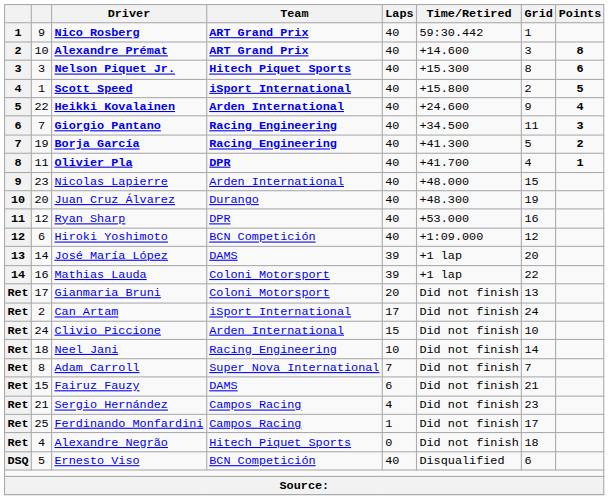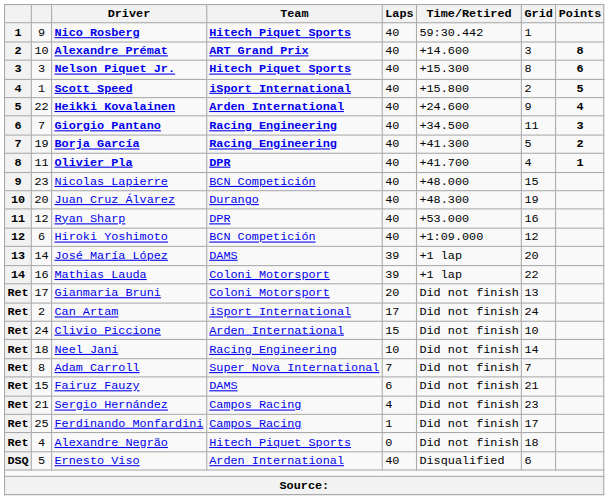 <table class="wikitable" style="font-size:85%">
 <tr>
 <th></th>
 <th></th>
 <th>Driver</th>
 <th>Team</th>
 <th>Laps</th>
 <th>Time/Retired</th>
 <th>Grid</th>
 <th>Points</th>
 </tr>
 <tr>
 <th>1</th>
 <td align="center">9</td>
 <td> <strong><a href='#'>Nico Rosberg</a></strong></td>
-<td><strong><a href='#'>ART Grand Prix</a></strong></td>
+<td><strong><a href='#'>Hitech Piquet Sports</a></strong></td>
 <td>40</td>
 <td>59:30.442</td>
 <td>1</td>
 <td align="center"><strong></strong></td>
 </tr>
 <tr>
 <th>2</th>
 <td align="center">10</td>
 <td> <strong><a href='#'>Alexandre Prémat</a></strong></td>
 <td><strong><a href='#'>ART Grand Prix</a></strong></td>
 <td>40</td>
 <td>+14.600</td>
 <td>3</td>
 <td align="center"><strong>8</strong></td>
 </tr>
 <tr>
 <th>3</th>
 <td align="center">3</td>
 <td> <strong><a href='#'>Nelson Piquet Jr.</a></strong></td>
 <td><strong><a href='#'>Hitech Piquet Sports</a></strong></td>
 <td>40</td>
 <td>+15.300</td>
 <td>8</td>
 <td align="center"><strong>6</strong></td>
 </tr>
 <tr>
 <th>4</th>
 <td align="center">1</td>
 <td> <strong><a href='#'>Scott Speed</a></strong></td>
 <td><strong><a href='#'>iSport International</a></strong></td>
 <td>40</td>
 <td>+15.800</td>
 <td>2</td>
 <td align="center"><strong>5</strong></td>
 </tr>
 <tr>
 <th>5</th>
 <td align="center">22</td>
 <td> <strong><a href='#'>Heikki Kovalainen</a></strong></td>
 <td><strong><a href='#'>Arden International</a></strong></td>
 <td>40</td>
 <td>+24.600</td>
 <td>9</td>
 <td align="center"><strong>4</strong></td>
 </tr>
 <tr>
 <th>6</th>
 <td align="center">7</td>
 <td> <strong><a href='#'>Giorgio Pantano</a></strong></td>
 <td><strong><a href='#'>Racing Engineering</a></strong></td>
 <td>40</td>
 <td>+34.500</td>
 <td>11</td>
 <td align="center"><strong>3</strong></td>
 </tr>
 <tr>
 <th>7</th>
 <td align="center">19</td>
 <td> <strong><a href='#'>Borja García</a></strong></td>
 <td><strong><a href='#'>Racing Engineering</a></strong></td>
 <td>40</td>
 <td>+41.300</td>
 <td>5</td>
 <td align="center"><strong>2</strong></td>
 </tr>
 <tr>
 <th>8</th>
 <td align="center">11</td>
 <td> <strong><a href='#'>Olivier Pla</a></strong></td>
 <td><strong><a href='#'>DPR</a></strong></td>
 <td>40</td>
 <td>+41.700</td>
 <td>4</td>
 <td align="center"><strong>1</strong></td>
 </tr>
 <tr>
 <th>9</th>
 <td align="center">23</td>
 <td> <a href='#'>Nicolas Lapierre</a></td>
-<td><a href='#'>Arden International</a></td>
+<td><a href='#'>BCN Competición</a></td>
 <td>40</td>
 <td>+48.000</td>
 <td>15</td>
 <td></td>
 </tr>
 <tr>
 <th>10</th>
 <td align="center">20</td>
 <td> <a href='#'>Juan Cruz Álvarez</a></td>
 <td><a href='#'>Durango</a></td>
 <td>40</td>
 <td>+48.300</td>
 <td>19</td>
 <td></td>
 </tr>
 <tr>
 <th>11</th>
 <td align="center">12</td>
 <td> <a href='#'>Ryan Sharp</a></td>
 <td><a href='#'>DPR</a></td>
 <td>40</td>
 <td>+53.000</td>
 <td>16</td>
 <td></td>
 </tr>
 <tr>
 <th>12</th>
 <td align="center">6</td>
 <td> <a href='#'>Hiroki Yoshimoto</a></td>
 <td><a href='#'>BCN Competición</a></td>
 <td>40</td>
 <td>+1:09.000</td>
 <td>12</td>
 <td></td>
 </tr>
 <tr>
 <th>13</th>
 <td align="center">14</td>
 <td> <a href='#'>José María López</a></td>
 <td><a href='#'>DAMS</a></td>
 <td>39</td>
 <td>+1 lap</td>
 <td>20</td>
 <td></td>
 </tr>
 <tr>
 <th>14</th>
 <td align="center">16</td>
 <td> <a href='#'>Mathias Lauda</a></td>
 <td><a href='#'>Coloni Motorsport</a></td>
 <td>39</td>
 <td>+1 lap</td>
 <td>22</td>
 <td></td>
 </tr>
 <tr>
 <th>Ret</th>
 <td align="center">17</td>
 <td> <a href='#'>Gianmaria Bruni</a></td>
 <td><a href='#'>Coloni Motorsport</a></td>
 <td>20</td>
 <td>Did not finish</td>
 <td>13</td>
 <td></td>
 </tr>
 <tr>
 <th>Ret</th>
 <td align="center">2</td>
 <td> <a href='#'>Can Artam</a></td>
 <td><a href='#'>iSport International</a></td>
 <td>17</td>
 <td>Did not finish</td>
 <td>24</td>
 <td></td>
 </tr>
 <tr>
 <th>Ret</th>
 <td align="center">24</td>
 <td> <a href='#'>Clivio Piccione</a></td>
 <td><a href='#'>Arden International</a></td>
 <td>15</td>
 <td>Did not finish</td>
 <td>10</td>
 <td></td>
 </tr>
 <tr>
 <th>Ret</th>
 <td align="center">18</td>
 <td> <a href='#'>Neel Jani</a></td>
 <td><a href='#'>Racing Engineering</a></td>
 <td>10</td>
 <td>Did not finish</td>
 <td>14</td>
 <td></td>
 </tr>
 <tr>
 <th>Ret</th>
 <td align="center">8</td>
 <td> <a href='#'>Adam Carroll</a></td>
 <td><a href='#'>Super Nova International</a></td>
 <td>7</td>
 <td>Did not finish</td>
 <td>7</td>
 <td></td>
 </tr>
 <tr>
 <th>Ret</th>
 <td align="center">15</td>
 <td> <a href='#'>Fairuz Fauzy</a></td>
 <td><a href='#'>DAMS</a></td>
 <td>6</td>
 <td>Did not finish</td>
 <td>21</td>
 <td></td>
 </tr>
 <tr>
 <th>Ret</th>
 <td align="center">21</td>
 <td> <a href='#'>Sergio Hernández</a></td>
 <td><a href='#'>Campos Racing</a></td>
 <td>4</td>
 <td>Did not finish</td>
 <td>23</td>
 <td></td>
 </tr>
 <tr>
 <th>Ret</th>
 <td align="center">25</td>
 <td> <a href='#'>Ferdinando Monfardini</a></td>
 <td><a href='#'>Campos Racing</a></td>
 <td>1</td>
 <td>Did not finish</td>
 <td>17</td>
 <td></td>
 </tr>
 <tr>
 <th>Ret</th>
 <td align="center">4</td>
 <td> <a href='#'>Alexandre Negrão</a></td>
 <td><a href='#'>Hitech Piquet Sports</a></td>
 <td>0</td>
 <td>Did not finish</td>
 <td>18</td>
 <td></td>
 </tr>
 <tr>
 <th>DSQ</th>
 <td align="center">5</td>
 <td> <a href='#'>Ernesto Viso</a></td>
-<td><a href='#'>BCN Competición</a></td>
+<td><a href='#'>Arden International</a></td>
 <td>40</td>
 <td>Disqualified</td>
 <td>6</td>
 <td></td>
 </tr>
 <tr>
 <td colspan="8"></td>
 </tr>
 <tr>
 <th colspan="8">Source:</th>
 </tr>
 <tr>
 </tr>
 </table>
